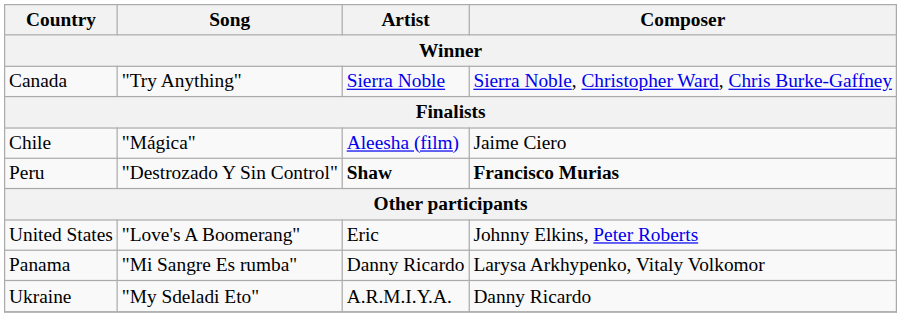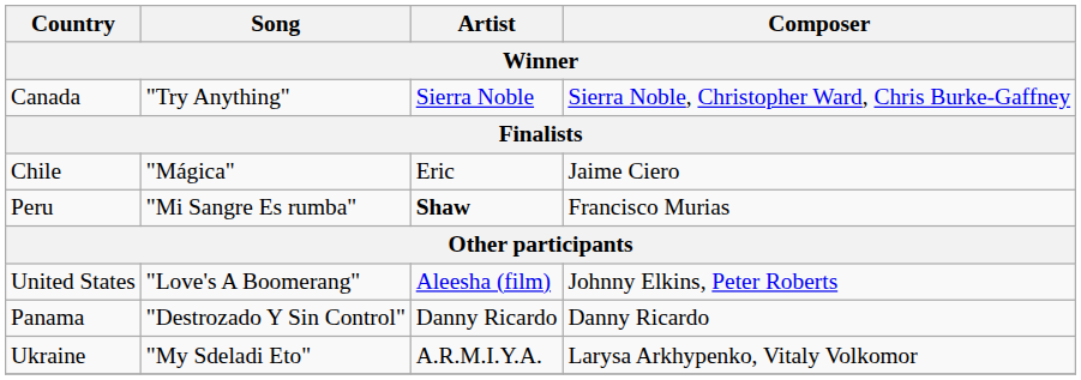 <table class="wikitable">
 <tr>
 <th>Country</th>
 <th>Song</th>
 <th>Artist</th>
 <th>Composer</th>
 </tr>
 <tr>
 <th colspan=6 bgcolor=#dedede>Winner</th>
 </tr>
 <tr>
 <td> Canada</td>
 <td>"Try Anything"</td>
 <td><a href='#'>Sierra Noble</a></td>
 <td><a href='#'>Sierra Noble</a>, <a href='#'>Christopher Ward</a>, <a href='#'>Chris Burke-Gaffney</a></td>
 </tr>
 <tr>
 <th colspan=6 bgcolor=#dedede>Finalists</th>
 </tr>
 <tr>
 <td> Chile</td>
 <td>"Mágica"</td>
-<td><a href='#'>Aleesha (film)</a></td>
+<td>Eric</td>
 <td>Jaime Ciero</td>
 </tr>
 <tr>
 <td> Peru</td>
-<td>"Destrozado Y Sin Control"</td>
+<td>"Mi Sangre Es rumba"</td>
 <td><strong>Shaw</strong></td>
-<td><strong>Francisco Murias</strong></td>
+<td>Francisco Murias</td>
 </tr>
 <tr>
 <th colspan=6 bgcolor=#dedede>Other participants</th>
 </tr>
 <tr>
 <td> United States</td>
 <td>"Love's A Boomerang"</td>
-<td>Eric</td>
+<td><a href='#'>Aleesha (film)</a></td>
 <td>Johnny Elkins, <a href='#'>Peter Roberts</a></td>
 </tr>
 <tr>
 <td> Panama</td>
-<td>"Mi Sangre Es rumba"</td>
+<td>"Destrozado Y Sin Control"</td>
 <td>Danny Ricardo</td>
-<td>Larysa Arkhypenko, Vitaly Volkomor</td>
+<td>Danny Ricardo</td>
 </tr>
 <tr>
 <td> Ukraine</td>
 <td>"My Sdeladi Eto"</td>
 <td>A.R.M.I.Y.A.</td>
-<td>Danny Ricardo</td>
+<td>Larysa Arkhypenko, Vitaly Volkomor</td>
 </tr>
 <tr>
 </tr>
 </table>
